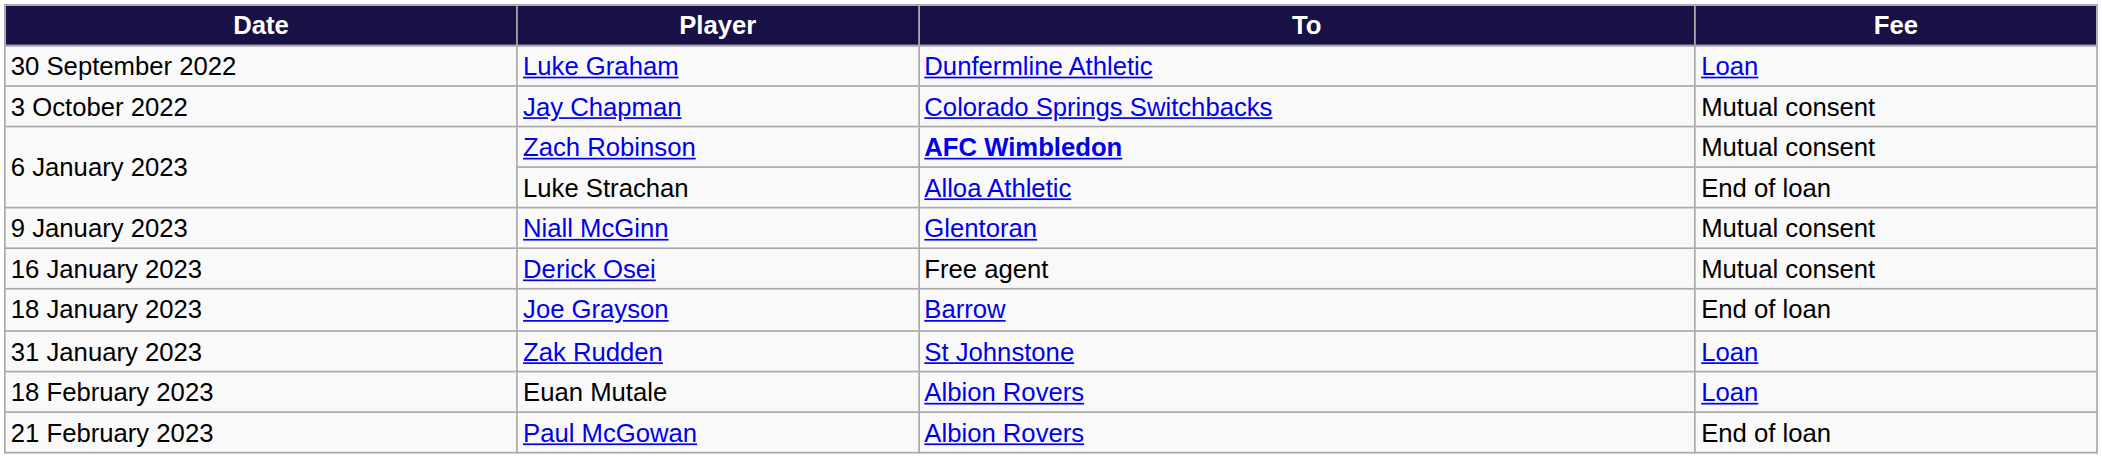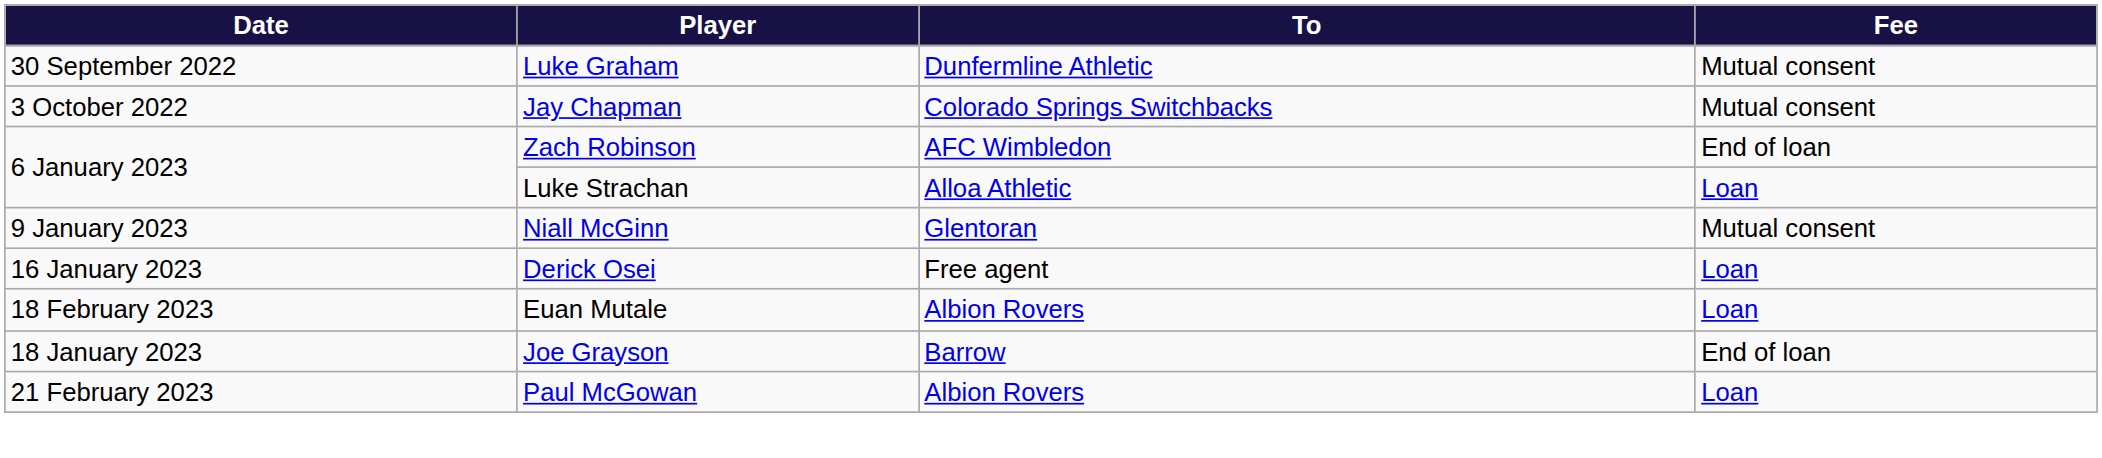 <table class="wikitable" style="text-align:left; font-size:95%;width:98%;">
 <tr>
 <th style="background:#181146; color:white;">Date</th>
 <th style="background:#181146; color:white;">Player</th>
 <th style="background:#181146; color:white;">To</th>
 <th style="background:#181146; color:white;">Fee</th>
 </tr>
 <tr>
 <td>30 September 2022</td>
 <td> <a href='#'>Luke Graham</a></td>
 <td> <a href='#'>Dunfermline Athletic</a></td>
-<td><a href='#'>Loan</a></td>
+<td>Mutual consent</td>
 </tr>
 <tr>
 <td>3 October 2022</td>
 <td> <a href='#'>Jay Chapman</a></td>
 <td> <a href='#'>Colorado Springs Switchbacks</a></td>
 <td>Mutual consent</td>
 </tr>
 <tr>
 <td rowspan="2">6 January 2023</td>
 <td> <a href='#'>Zach Robinson</a></td>
-<td><strong> <a href='#'>AFC Wimbledon</a></strong></td>
-<td>Mutual consent</td>
+<td> <a href='#'>AFC Wimbledon</a></td>
+<td>End of loan</td>
 </tr>
 <tr>
 <td> Luke Strachan</td>
 <td> <a href='#'>Alloa Athletic</a></td>
-<td>End of loan</td>
+<td><a href='#'>Loan</a></td>
 </tr>
 <tr>
 <td>9 January 2023</td>
 <td> <a href='#'>Niall McGinn</a></td>
 <td> <a href='#'>Glentoran</a></td>
 <td>Mutual consent</td>
 </tr>
 <tr>
 <td>16 January 2023</td>
 <td> <a href='#'>Derick Osei</a></td>
 <td>Free agent</td>
-<td>Mutual consent</td>
-</tr>
-<tr>
-<td>18 January 2023</td>
-<td> <a href='#'>Joe Grayson</a></td>
-<td> <a href='#'>Barrow</a></td>
-<td>End of loan</td>
-</tr>
-<tr>
-<td>31 January 2023</td>
-<td> <a href='#'>Zak Rudden</a></td>
-<td> <a href='#'>St Johnstone</a></td>
 <td><a href='#'>Loan</a></td>
 </tr>
 <tr>
 <td>18 February 2023</td>
 <td> Euan Mutale</td>
 <td> <a href='#'>Albion Rovers</a></td>
 <td><a href='#'>Loan</a></td>
 </tr>
 <tr>
+<td>18 January 2023</td>
+<td> <a href='#'>Joe Grayson</a></td>
+<td> <a href='#'>Barrow</a></td>
+<td>End of loan</td>
+</tr>
+<tr>
 <td>21 February 2023</td>
 <td> <a href='#'>Paul McGowan</a></td>
 <td> <a href='#'>Albion Rovers</a></td>
-<td>End of loan</td>
+<td><a href='#'>Loan</a></td>
 </tr>
 </table>
